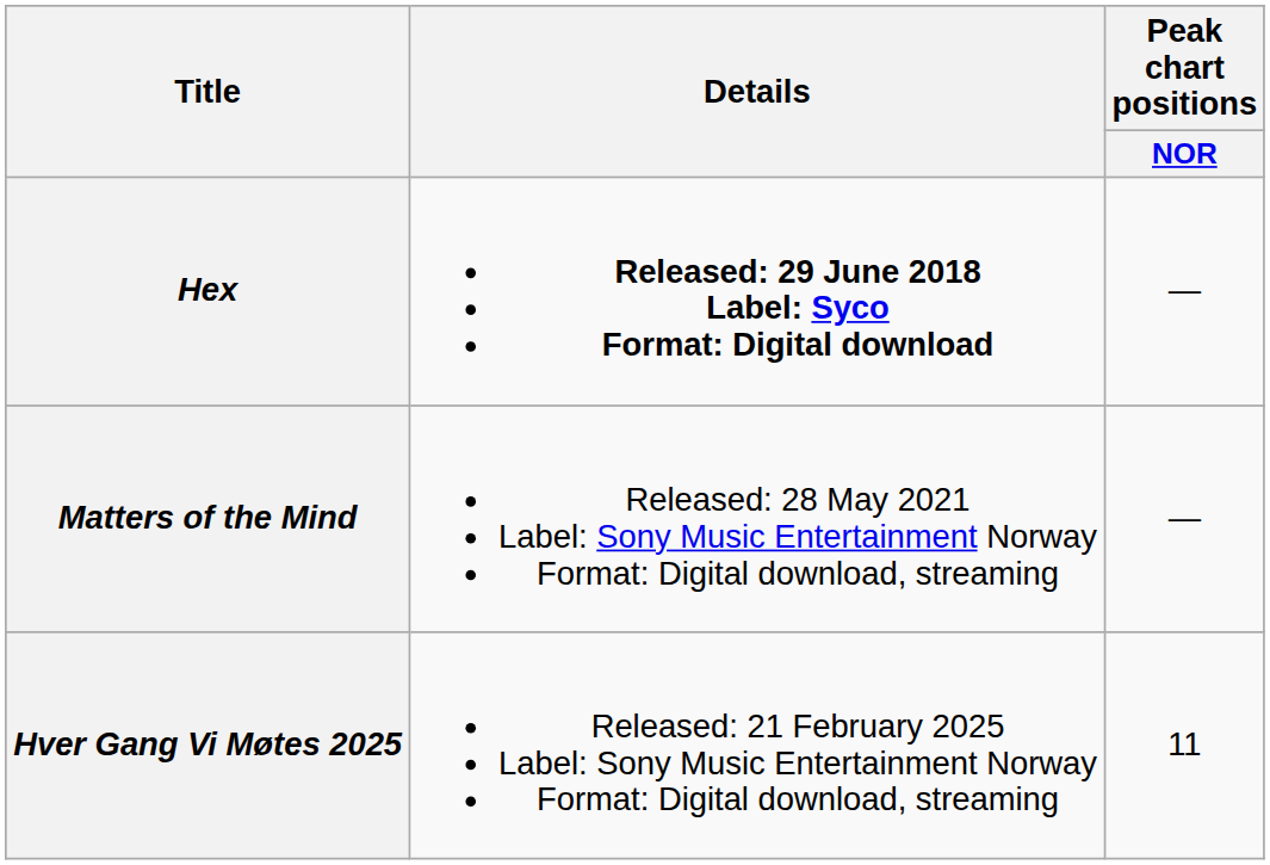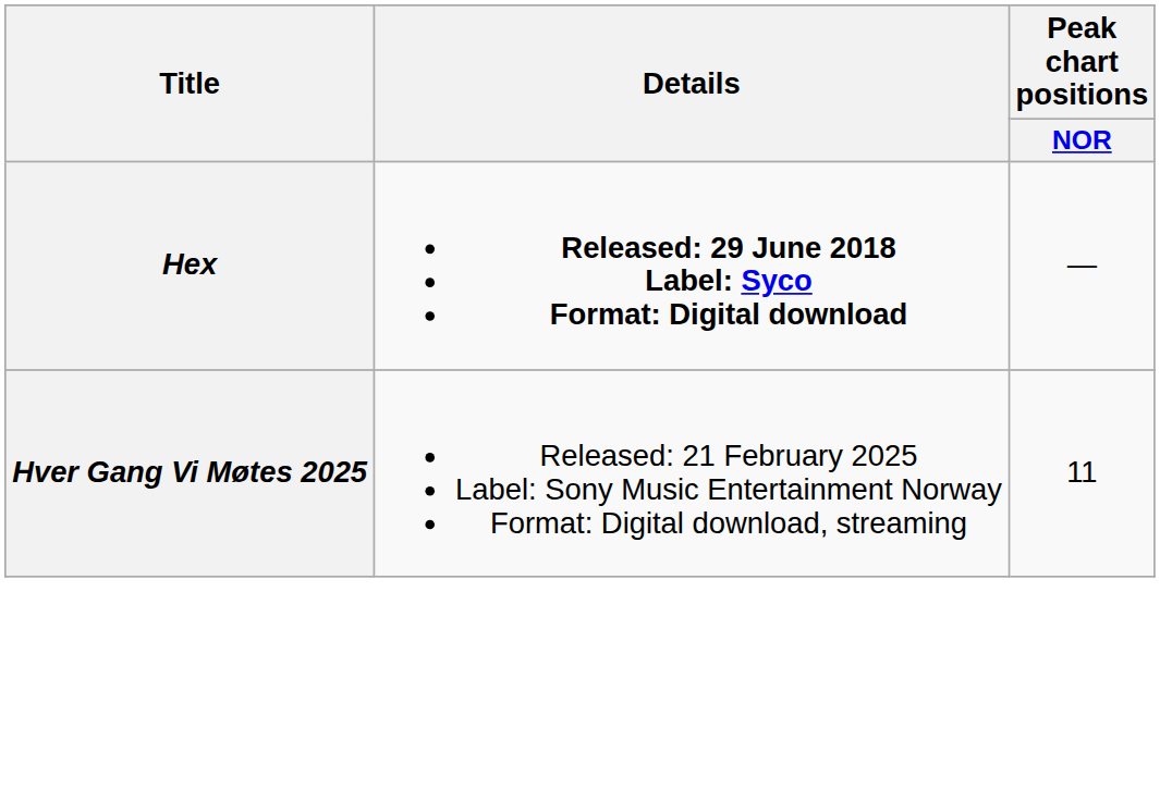 <table class="wikitable plainrowheaders" style="text-align:center">
 <tr>
 <th scope="col" rowspan="2">Title</th>
 <th scope="col" rowspan="2">Details</th>
 <th scope="col" colspan="1">Peak chart positions</th>
 </tr>
 <tr>
 <th scope="col" style="width:3em;font-size:90%;"><a href='#'>NOR</a><br></th>
 </tr>
 <tr>
 <th scope="row"><em>Hex</em></th>
 <td><strong><br><ul><li>Released: 29 June 2018</li><li>Label: <a href='#'>Syco</a></li><li>Format: Digital download</li></ul></strong></td>
 <td>—</td>
 </tr>
 <tr>
-<th scope="row"><em>Matters of the Mind</em></th>
-<td><br><ul><li>Released: 28 May 2021</li><li>Label: <a href='#'>Sony Music Entertainment</a> Norway</li><li>Format: Digital download, streaming</li></ul></td>
-<td>—</td>
-</tr>
-<tr>
 <th scope="row"><em>Hver Gang Vi Møtes 2025</em></th>
 <td><br><ul><li>Released: 21 February 2025</li><li>Label: Sony Music Entertainment Norway</li><li>Format: Digital download, streaming</li></ul></td>
 <td>11</td>
 </tr>
 </table>
